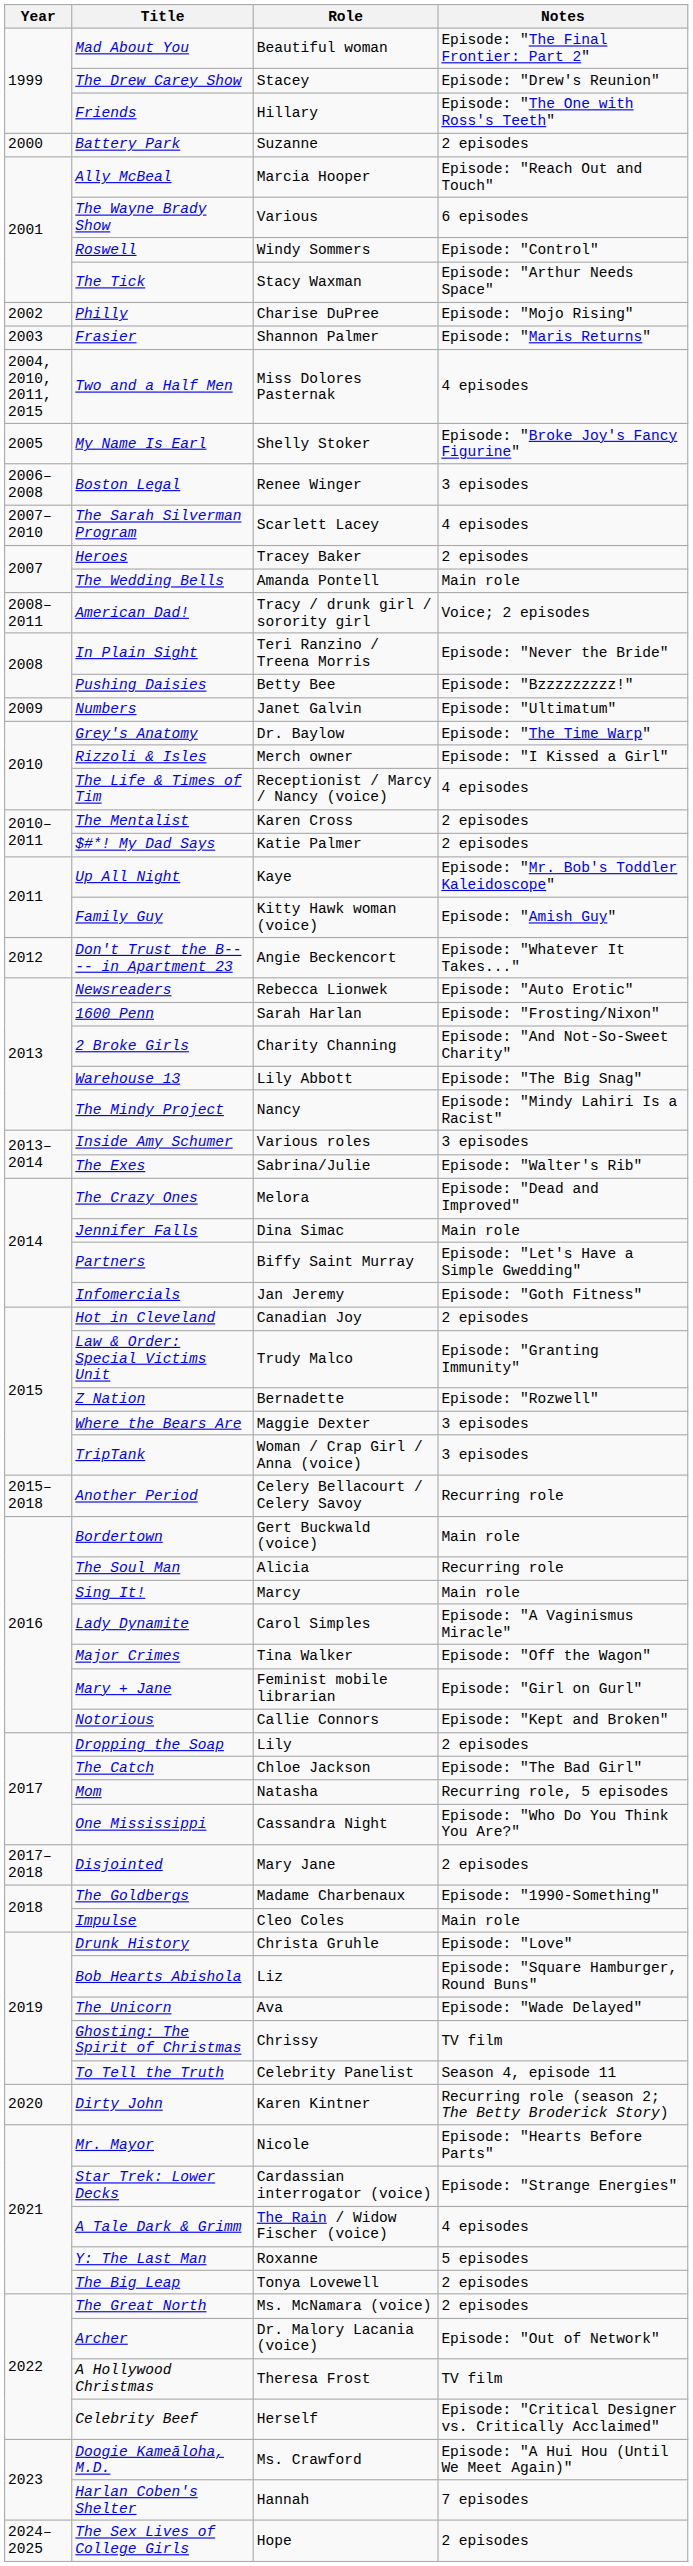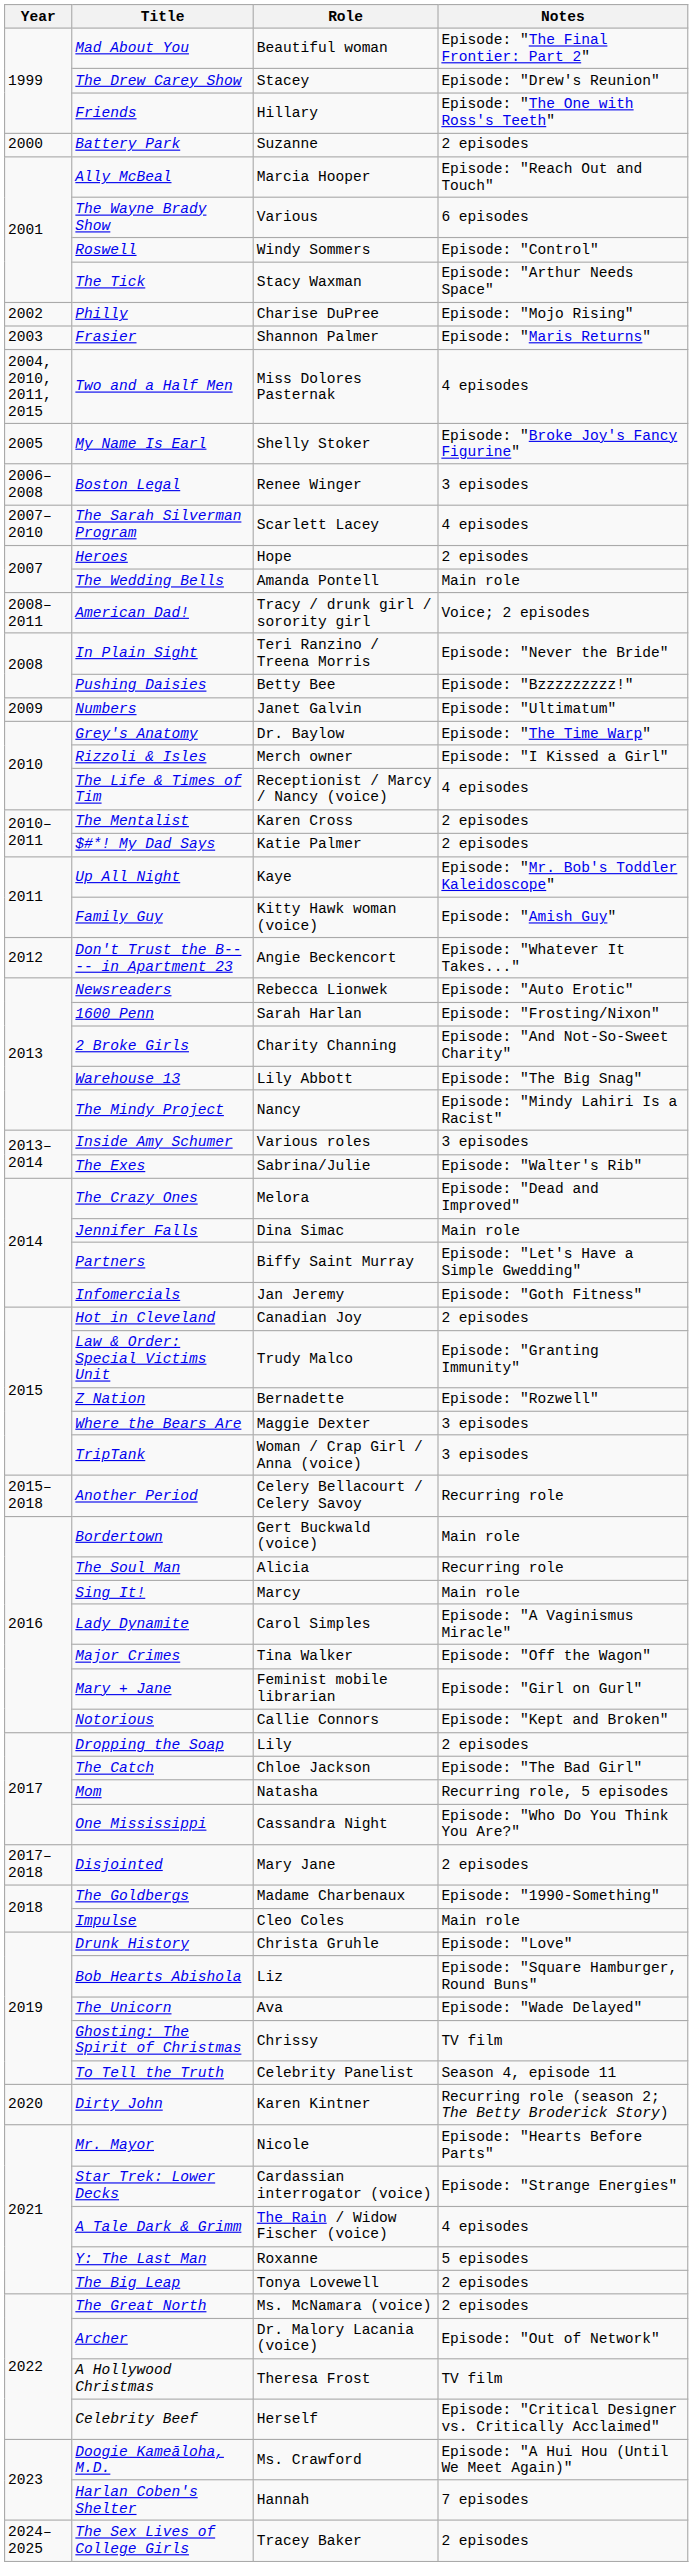 <table class="wikitable sortable">
 <tr>
 <th>Year</th>
 <th>Title</th>
 <th>Role</th>
 <th class="unsortable">Notes</th>
 </tr>
 <tr>
 <td rowspan=3>1999</td>
 <td><em><a href='#'>Mad About You</a></em></td>
 <td>Beautiful woman</td>
 <td>Episode: "<a href='#'>The Final Frontier: Part 2</a>"</td>
 </tr>
 <tr>
 <td data-sort-value="Drew Carey Show, The"><em><a href='#'>The Drew Carey Show</a></em></td>
 <td>Stacey</td>
 <td>Episode: "Drew's Reunion"</td>
 </tr>
 <tr>
 <td><em><a href='#'>Friends</a></em></td>
 <td>Hillary</td>
 <td>Episode: "<a href='#'>The One with Ross's Teeth</a>"</td>
 </tr>
 <tr>
 <td>2000</td>
 <td><em><a href='#'>Battery Park</a></em></td>
 <td>Suzanne</td>
 <td>2 episodes</td>
 </tr>
 <tr>
 <td rowspan=4>2001</td>
 <td><em><a href='#'>Ally McBeal</a></em></td>
 <td>Marcia Hooper</td>
 <td>Episode: "Reach Out and Touch"</td>
 </tr>
 <tr>
 <td data-sort-value="Wayne Brady Show, The"><em><a href='#'>The Wayne Brady Show</a></em></td>
 <td>Various</td>
 <td>6 episodes</td>
 </tr>
 <tr>
 <td><em><a href='#'>Roswell</a></em></td>
 <td>Windy Sommers</td>
 <td>Episode: "Control"</td>
 </tr>
 <tr>
 <td data-sort-value="Tick, The"><em><a href='#'>The Tick</a></em></td>
 <td>Stacy Waxman</td>
 <td>Episode: "Arthur Needs Space"</td>
 </tr>
 <tr>
 <td>2002</td>
 <td><em><a href='#'>Philly</a></em></td>
 <td>Charise DuPree</td>
 <td>Episode: "Mojo Rising"</td>
 </tr>
 <tr>
 <td>2003</td>
 <td><em><a href='#'>Frasier</a></em></td>
 <td>Shannon Palmer</td>
 <td>Episode: "<a href='#'>Maris Returns</a>"</td>
 </tr>
 <tr>
 <td>2004, 2010,<br>2011, 2015</td>
 <td><em><a href='#'>Two and a Half Men</a></em></td>
 <td>Miss Dolores Pasternak</td>
 <td>4 episodes</td>
 </tr>
 <tr>
 <td>2005</td>
 <td><em><a href='#'>My Name Is Earl</a></em></td>
 <td>Shelly Stoker</td>
 <td>Episode: "<a href='#'>Broke Joy's Fancy Figurine</a>"</td>
 </tr>
 <tr>
 <td>2006–2008</td>
 <td><em><a href='#'>Boston Legal</a></em></td>
 <td>Renee Winger</td>
 <td>3 episodes</td>
 </tr>
 <tr>
 <td>2007–2010</td>
 <td data-sort-value="Sarah Silverman Program, The"><em><a href='#'>The Sarah Silverman Program</a></em></td>
 <td>Scarlett Lacey</td>
 <td>4 episodes</td>
 </tr>
 <tr>
 <td rowspan=2>2007</td>
 <td><em><a href='#'>Heroes</a></em></td>
-<td>Tracey Baker</td>
+<td>Hope</td>
 <td>2 episodes</td>
 </tr>
 <tr>
 <td data-sort-value="Wedding Bells, The"><em><a href='#'>The Wedding Bells</a></em></td>
 <td>Amanda Pontell</td>
 <td>Main role</td>
 </tr>
 <tr>
 <td>2008–2011</td>
 <td><em><a href='#'>American Dad!</a></em></td>
 <td>Tracy / drunk girl / sorority girl</td>
 <td>Voice; 2 episodes</td>
 </tr>
 <tr>
 <td rowspan=2>2008</td>
 <td><em><a href='#'>In Plain Sight</a></em></td>
 <td>Teri Ranzino / Treena Morris</td>
 <td>Episode: "Never the Bride"</td>
 </tr>
 <tr>
 <td><em><a href='#'>Pushing Daisies</a></em></td>
 <td>Betty Bee</td>
 <td>Episode: "Bzzzzzzzzz!"</td>
 </tr>
 <tr>
 <td>2009</td>
 <td><em><a href='#'>Numbers</a></em></td>
 <td>Janet Galvin</td>
 <td>Episode: "Ultimatum"</td>
 </tr>
 <tr>
 <td rowspan=3>2010</td>
 <td><em><a href='#'>Grey's Anatomy</a></em></td>
 <td>Dr. Baylow</td>
 <td>Episode: "<a href='#'>The Time Warp</a>"</td>
 </tr>
 <tr>
 <td><em><a href='#'>Rizzoli & Isles</a></em></td>
 <td>Merch owner</td>
 <td>Episode: "I Kissed a Girl"</td>
 </tr>
 <tr>
 <td data-sort-value="Life & Times of Tim, The"><em><a href='#'>The Life & Times of Tim</a></em></td>
 <td>Receptionist / Marcy / Nancy (voice)</td>
 <td>4 episodes</td>
 </tr>
 <tr>
 <td rowspan=2>2010–2011</td>
 <td data-sort-value="Mentalist, The"><em><a href='#'>The Mentalist</a></em></td>
 <td>Karen Cross</td>
 <td>2 episodes</td>
 </tr>
 <tr>
 <td><em><a href='#'>$#*! My Dad Says</a></em></td>
 <td>Katie Palmer</td>
 <td>2 episodes</td>
 </tr>
 <tr>
 <td rowspan=2>2011</td>
 <td><em><a href='#'>Up All Night</a></em></td>
 <td>Kaye</td>
 <td>Episode: "<a href='#'>Mr. Bob's Toddler Kaleidoscope</a>"</td>
 </tr>
 <tr>
 <td><em><a href='#'>Family Guy</a></em></td>
 <td>Kitty Hawk woman (voice)</td>
 <td>Episode: "<a href='#'>Amish Guy</a>"</td>
 </tr>
 <tr>
 <td>2012</td>
 <td><em><a href='#'>Don't Trust the B---- in Apartment 23</a></em></td>
 <td>Angie Beckencort</td>
 <td>Episode: "Whatever It Takes..."</td>
 </tr>
 <tr>
 <td rowspan=5>2013</td>
 <td><em><a href='#'>Newsreaders</a></em></td>
 <td>Rebecca Lionwek</td>
 <td>Episode: "Auto Erotic"</td>
 </tr>
 <tr>
 <td><em><a href='#'>1600 Penn</a></em></td>
 <td>Sarah Harlan</td>
 <td>Episode: "Frosting/Nixon"</td>
 </tr>
 <tr>
 <td data-sort-value="Two Broke Girls"><em><a href='#'>2 Broke Girls</a></em></td>
 <td>Charity Channing</td>
 <td>Episode: "And Not-So-Sweet Charity"</td>
 </tr>
 <tr>
 <td><em><a href='#'>Warehouse 13</a></em></td>
 <td>Lily Abbott</td>
 <td>Episode: "The Big Snag"</td>
 </tr>
 <tr>
 <td data-sort-value="Mindy Project, The"><em><a href='#'>The Mindy Project</a></em></td>
 <td>Nancy</td>
 <td>Episode: "Mindy Lahiri Is a Racist"</td>
 </tr>
 <tr>
 <td rowspan=2>2013–2014</td>
 <td><em><a href='#'>Inside Amy Schumer</a></em></td>
 <td>Various roles</td>
 <td>3 episodes</td>
 </tr>
 <tr>
 <td data-sort-value="Exes, The"><em><a href='#'>The Exes</a></em></td>
 <td>Sabrina/Julie</td>
 <td>Episode: "Walter's Rib"</td>
 </tr>
 <tr>
 <td rowspan=4>2014</td>
 <td data-sort-value="Crazy Ones, The"><em><a href='#'>The Crazy Ones</a></em></td>
 <td>Melora</td>
 <td>Episode: "Dead and Improved"</td>
 </tr>
 <tr>
 <td><em><a href='#'>Jennifer Falls</a></em></td>
 <td>Dina Simac</td>
 <td>Main role</td>
 </tr>
 <tr>
 <td><em><a href='#'>Partners</a></em></td>
 <td>Biffy Saint Murray</td>
 <td>Episode: "Let's Have a Simple Gwedding"</td>
 </tr>
 <tr>
 <td><em><a href='#'>Infomercials</a></em></td>
 <td>Jan Jeremy</td>
 <td>Episode: "Goth Fitness"</td>
 </tr>
 <tr>
 <td rowspan=5>2015</td>
 <td><em><a href='#'>Hot in Cleveland</a></em></td>
 <td>Canadian Joy</td>
 <td>2 episodes</td>
 </tr>
 <tr>
 <td><em><a href='#'>Law & Order: Special Victims Unit</a></em></td>
 <td>Trudy Malco</td>
 <td>Episode: "Granting Immunity"</td>
 </tr>
 <tr>
 <td><em><a href='#'>Z Nation</a></em></td>
 <td>Bernadette</td>
 <td>Episode: "Rozwell"</td>
 </tr>
 <tr>
 <td><em><a href='#'>Where the Bears Are</a></em></td>
 <td>Maggie Dexter</td>
 <td>3 episodes</td>
 </tr>
 <tr>
 <td><em><a href='#'>TripTank</a></em></td>
 <td>Woman / Crap Girl / Anna (voice)</td>
 <td>3 episodes</td>
 </tr>
 <tr>
 <td>2015–2018</td>
 <td><em><a href='#'>Another Period</a></em></td>
 <td>Celery Bellacourt / Celery Savoy</td>
 <td>Recurring role</td>
 </tr>
 <tr>
 <td rowspan=7>2016</td>
 <td><em><a href='#'>Bordertown</a></em></td>
 <td>Gert Buckwald (voice)</td>
 <td>Main role</td>
 </tr>
 <tr>
 <td data-sort-value="Soul Man, The"><em><a href='#'>The Soul Man</a></em></td>
 <td>Alicia</td>
 <td>Recurring role</td>
 </tr>
 <tr>
 <td><em><a href='#'>Sing It!</a></em></td>
 <td>Marcy</td>
 <td>Main role</td>
 </tr>
 <tr>
 <td><em><a href='#'>Lady Dynamite</a></em></td>
 <td>Carol Simples</td>
 <td>Episode: "A Vaginismus Miracle"</td>
 </tr>
 <tr>
 <td><em><a href='#'>Major Crimes</a></em></td>
 <td>Tina Walker</td>
 <td>Episode: "Off the Wagon"</td>
 </tr>
 <tr>
 <td><em><a href='#'>Mary + Jane</a></em></td>
 <td>Feminist mobile librarian</td>
 <td>Episode: "Girl on Gurl"</td>
 </tr>
 <tr>
 <td><em><a href='#'>Notorious</a></em></td>
 <td>Callie Connors</td>
 <td>Episode: "Kept and Broken"</td>
 </tr>
 <tr>
 <td rowspan=4>2017</td>
 <td><em><a href='#'>Dropping the Soap</a></em></td>
 <td>Lily</td>
 <td>2 episodes</td>
 </tr>
 <tr>
 <td data-sort-value="Catch, The"><em><a href='#'>The Catch</a></em></td>
 <td>Chloe Jackson</td>
 <td>Episode: "The Bad Girl"</td>
 </tr>
 <tr>
 <td><em><a href='#'>Mom</a></em></td>
 <td>Natasha</td>
 <td>Recurring role, 5 episodes</td>
 </tr>
 <tr>
 <td><em><a href='#'>One Mississippi</a></em></td>
 <td>Cassandra Night</td>
 <td>Episode: "Who Do You Think You Are?"</td>
 </tr>
 <tr>
 <td>2017–2018</td>
 <td><em><a href='#'>Disjointed</a></em></td>
 <td>Mary Jane</td>
 <td>2 episodes</td>
 </tr>
 <tr>
 <td rowspan="2">2018</td>
 <td data-sort-value="Goldbergs, The"><em><a href='#'>The Goldbergs</a></em></td>
 <td>Madame Charbenaux</td>
 <td>Episode: "1990-Something"</td>
 </tr>
 <tr>
 <td><em><a href='#'>Impulse</a></em></td>
 <td>Cleo Coles</td>
 <td>Main role</td>
 </tr>
 <tr>
 <td rowspan="5">2019</td>
 <td><em><a href='#'>Drunk History</a></em></td>
 <td>Christa Gruhle</td>
 <td>Episode: "Love"</td>
 </tr>
 <tr>
 <td><em><a href='#'>Bob Hearts Abishola</a></em></td>
 <td>Liz</td>
 <td>Episode: "Square Hamburger, Round Buns"</td>
 </tr>
 <tr>
 <td data-sort-value="Unicorn, The"><em><a href='#'>The Unicorn</a></em></td>
 <td>Ava</td>
 <td>Episode: "Wade Delayed"</td>
 </tr>
 <tr>
 <td><em><a href='#'>Ghosting: The Spirit of Christmas</a></em></td>
 <td>Chrissy</td>
 <td>TV film</td>
 </tr>
 <tr>
 <td><em><a href='#'>To Tell the Truth</a></em></td>
 <td>Celebrity Panelist</td>
 <td>Season 4, episode 11</td>
 </tr>
 <tr>
 <td>2020</td>
 <td><em><a href='#'>Dirty John</a></em></td>
 <td>Karen Kintner</td>
 <td>Recurring role (season 2; <em>The Betty Broderick Story</em>)</td>
 </tr>
 <tr>
 <td rowspan="5">2021</td>
 <td><em><a href='#'>Mr. Mayor</a></em></td>
 <td>Nicole</td>
 <td>Episode: "Hearts Before Parts"</td>
 </tr>
 <tr>
 <td><em><a href='#'>Star Trek: Lower Decks</a></em></td>
 <td>Cardassian interrogator (voice)</td>
 <td>Episode: "Strange Energies"</td>
 </tr>
 <tr>
 <td data-sort-value="Tale Dark & Grimm, A"><em><a href='#'>A Tale Dark & Grimm</a></em></td>
 <td><a href='#'>The Rain</a> / Widow Fischer (voice)</td>
 <td>4 episodes</td>
 </tr>
 <tr>
 <td><em><a href='#'>Y: The Last Man</a></em></td>
 <td>Roxanne</td>
 <td>5 episodes</td>
 </tr>
 <tr>
 <td data-sort-value="Big Leap, The"><em><a href='#'>The Big Leap</a></em></td>
 <td>Tonya Lovewell</td>
 <td>2 episodes</td>
 </tr>
 <tr>
 <td rowspan="4">2022</td>
 <td><em><a href='#'>The Great North</a></em></td>
 <td>Ms. McNamara (voice)</td>
 <td>2 episodes</td>
 </tr>
 <tr>
 <td><em><a href='#'>Archer</a></em></td>
 <td>Dr. Malory Lacania (voice)</td>
 <td>Episode: "Out of Network"</td>
 </tr>
 <tr>
 <td data-sort-value="Hollywood Christmas, A"><em>A Hollywood Christmas</em></td>
 <td>Theresa Frost</td>
 <td>TV film</td>
 </tr>
 <tr>
 <td><em>Celebrity Beef</em></td>
 <td>Herself</td>
 <td>Episode: "Critical Designer vs. Critically Acclaimed"</td>
 </tr>
 <tr>
 <td rowspan="2">2023</td>
 <td><em><a href='#'>Doogie Kameāloha, M.D.</a></em></td>
 <td>Ms. Crawford</td>
 <td>Episode: "A Hui Hou (Until We Meet Again)"</td>
 </tr>
 <tr>
 <td><em><a href='#'>Harlan Coben's Shelter</a></em></td>
 <td>Hannah</td>
 <td>7 episodes</td>
 </tr>
 <tr>
 <td>2024–2025</td>
 <td><em><a href='#'>The Sex Lives of College Girls</a></em></td>
-<td>Hope</td>
+<td>Tracey Baker</td>
 <td>2 episodes</td>
 </tr>
 <tr>
 </tr>
 </table>
